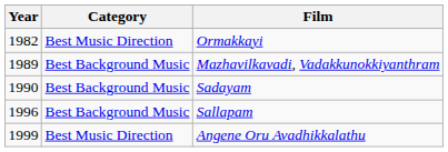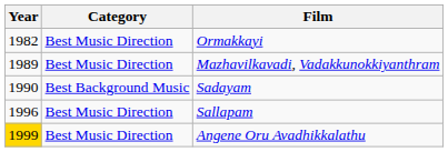 <table class= "wikitable sortable">
 <tr>
 <th>Year</th>
 <th>Category</th>
 <th>Film</th>
 </tr>
 <tr>
 <td>1982</td>
 <td><a href='#'>Best Music Direction</a></td>
 <td><em><a href='#'>Ormakkayi</a></em></td>
 </tr>
 <tr>
 <td>1989</td>
-<td><a href='#'>Best Background Music</a></td>
+<td><a href='#'>Best Music Direction</a></td>
 <td><em><a href='#'>Mazhavilkavadi</a>, <a href='#'>Vadakkunokkiyanthram</a></em></td>
 </tr>
 <tr>
 <td>1990</td>
 <td><a href='#'>Best Background Music</a></td>
 <td><em><a href='#'>Sadayam</a></em></td>
 </tr>
 <tr>
 <td>1996</td>
-<td><a href='#'>Best Background Music</a></td>
+<td><a href='#'>Best Music Direction</a></td>
 <td><em><a href='#'>Sallapam</a></em></td>
 </tr>
 <tr>
-<td>1999</td>
+<td style="background: gold;">1999</td>
 <td><a href='#'>Best Music Direction</a></td>
 <td><em><a href='#'>Angene Oru Avadhikkalathu</a></em></td>
 </tr>
 </table>
